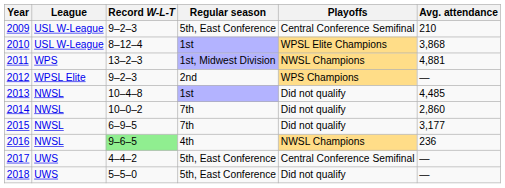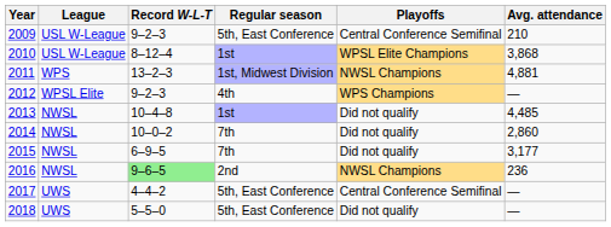 <table class="wikitable">
 <tr>
 <th>Year</th>
 <th>League</th>
 <th>Record <em>W-L-T</em></th>
 <th>Regular season</th>
 <th>Playoffs</th>
 <th>Avg. attendance</th>
 </tr>
 <tr>
 <td><a href='#'>2009</a></td>
 <td><a href='#'>USL W-League</a></td>
 <td>9–2–3</td>
 <td>5th, East Conference</td>
 <td>Central Conference Semifinal</td>
 <td>210</td>
 </tr>
 <tr>
 <td><a href='#'>2010</a></td>
 <td><a href='#'>USL W-League</a></td>
 <td>8–12–4</td>
 <td bgcolor="#b3b3ff">1st</td>
 <td bgcolor="#ffdd88">WPSL Elite Champions</td>
 <td>3,868</td>
 </tr>
 <tr>
 <td><a href='#'>2011</a></td>
 <td><a href='#'>WPS</a></td>
 <td>13–2–3</td>
 <td bgcolor="#b3b3ff">1st, Midwest Division</td>
 <td bgcolor="#ffdd88">NWSL Champions</td>
 <td>4,881</td>
 </tr>
 <tr>
 <td><a href='#'>2012</a></td>
 <td><a href='#'>WPSL Elite</a></td>
 <td>9–2–3</td>
-<td>2nd</td>
+<td>4th</td>
 <td bgcolor="#ffdd88">WPS Champions</td>
 <td>—</td>
 </tr>
 <tr>
 <td><a href='#'>2013</a></td>
 <td><a href='#'>NWSL</a></td>
 <td>10–4–8</td>
 <td bgcolor="#b3b3ff">1st</td>
 <td>Did not qualify</td>
 <td>4,485</td>
 </tr>
 <tr>
 <td><a href='#'>2014</a></td>
 <td><a href='#'>NWSL</a></td>
 <td>10–0–2</td>
 <td>7th</td>
 <td>Did not qualify</td>
 <td>2,860</td>
 </tr>
 <tr>
 <td><a href='#'>2015</a></td>
 <td><a href='#'>NWSL</a></td>
 <td>6–9–5</td>
 <td>7th</td>
 <td>Did not qualify</td>
 <td>3,177</td>
 </tr>
 <tr>
 <td><a href='#'>2016</a></td>
 <td><a href='#'>NWSL</a></td>
 <td style="background: lightgreen;">9–6–5</td>
-<td>4th</td>
+<td>2nd</td>
 <td bgcolor="#ffdd88">NWSL Champions</td>
 <td>236</td>
 </tr>
 <tr>
 <td><a href='#'>2017</a></td>
 <td><a href='#'>UWS</a></td>
 <td>4–4–2</td>
 <td>5th, East Conference</td>
 <td>Central Conference Semifinal</td>
 <td>—</td>
 </tr>
 <tr>
 <td><a href='#'>2018</a></td>
 <td><a href='#'>UWS</a></td>
 <td>5–5–0</td>
 <td>5th, East Conference</td>
 <td>Did not qualify</td>
 <td>—</td>
 </tr>
 </table>
